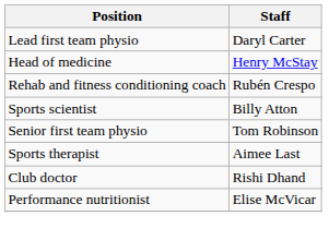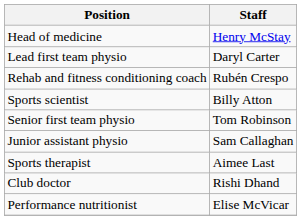 <table class="wikitable">
 <tr>
 <th>Position</th>
 <th>Staff</th>
 </tr>
 <tr>
+<td>Head of medicine</td>
+<td><a href='#'>Henry McStay</a></td>
+</tr>
+<tr>
 <td>Lead first team physio</td>
 <td>Daryl Carter</td>
-</tr>
-<tr>
-<td>Head of medicine</td>
-<td><a href='#'>Henry McStay</a></td>
 </tr>
 <tr>
 <td>Rehab and fitness conditioning coach</td>
 <td>Rubén Crespo</td>
 </tr>
 <tr>
 <td>Sports scientist</td>
 <td>Billy Atton</td>
 </tr>
 <tr>
 <td>Senior first team physio</td>
 <td>Tom Robinson</td>
+</tr>
+<tr>
+<td>Junior assistant physio</td>
+<td>Sam Callaghan</td>
 </tr>
 <tr>
 <td>Sports therapist</td>
 <td>Aimee Last</td>
 </tr>
 <tr>
 <td>Club doctor</td>
 <td>Rishi Dhand</td>
 </tr>
 <tr>
 <td>Performance nutritionist</td>
 <td>Elise McVicar</td>
 </tr>
 <tr>
 </tr>
 </table>
